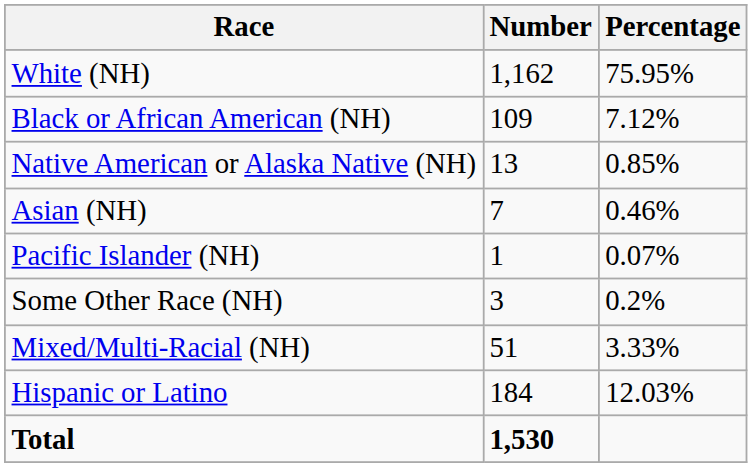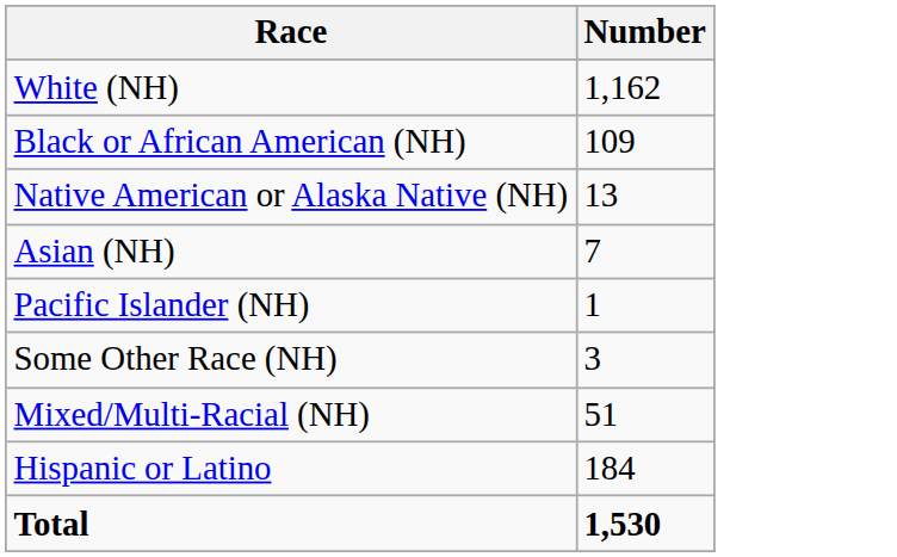 <table class="wikitable">
 <tr>
 <th>Race</th>
 <th>Number</th>
-<th>Percentage</th>
 </tr>
 <tr>
 <td><a href='#'>White</a> (NH)</td>
 <td>1,162</td>
-<td>75.95%</td>
 </tr>
 <tr>
 <td><a href='#'>Black or African American</a> (NH)</td>
 <td>109</td>
-<td>7.12%</td>
 </tr>
 <tr>
 <td><a href='#'>Native American</a> or <a href='#'>Alaska Native</a> (NH)</td>
 <td>13</td>
-<td>0.85%</td>
 </tr>
 <tr>
 <td><a href='#'>Asian</a> (NH)</td>
 <td>7</td>
-<td>0.46%</td>
 </tr>
 <tr>
 <td><a href='#'>Pacific Islander</a> (NH)</td>
 <td>1</td>
-<td>0.07%</td>
 </tr>
 <tr>
 <td>Some Other Race (NH)</td>
 <td>3</td>
-<td>0.2%</td>
 </tr>
 <tr>
 <td><a href='#'>Mixed/Multi-Racial</a> (NH)</td>
 <td>51</td>
-<td>3.33%</td>
 </tr>
 <tr>
 <td><a href='#'>Hispanic or Latino</a></td>
 <td>184</td>
-<td>12.03%</td>
 </tr>
 <tr>
 <td><strong>Total</strong></td>
 <td><strong>1,530</strong></td>
-<td></td>
 </tr>
 </table>
